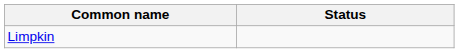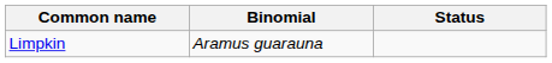 <table width=60% class="wikitable">
 <tr>
 <th width=34%>Common name</th>
+<th width=34%>Binomial</th>
 <th width=32%>Status</th>
 </tr>
 <tr>
 <td><a href='#'>Limpkin</a></td>
+<td><em>Aramus guarauna</em></td>
 <td></td>
 </tr>
 </table>
